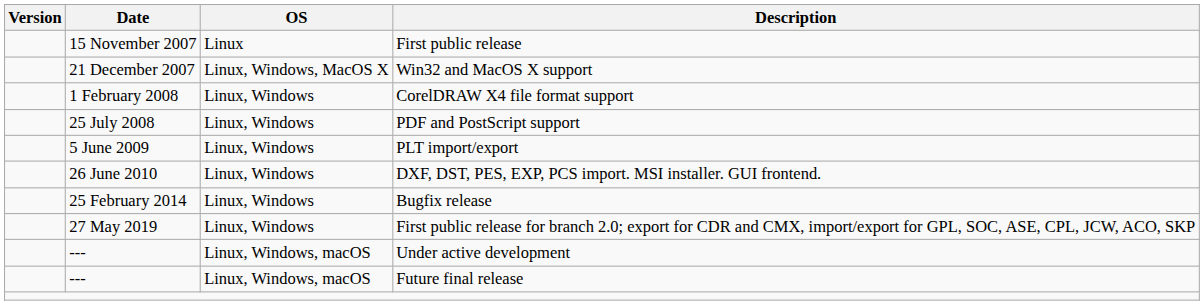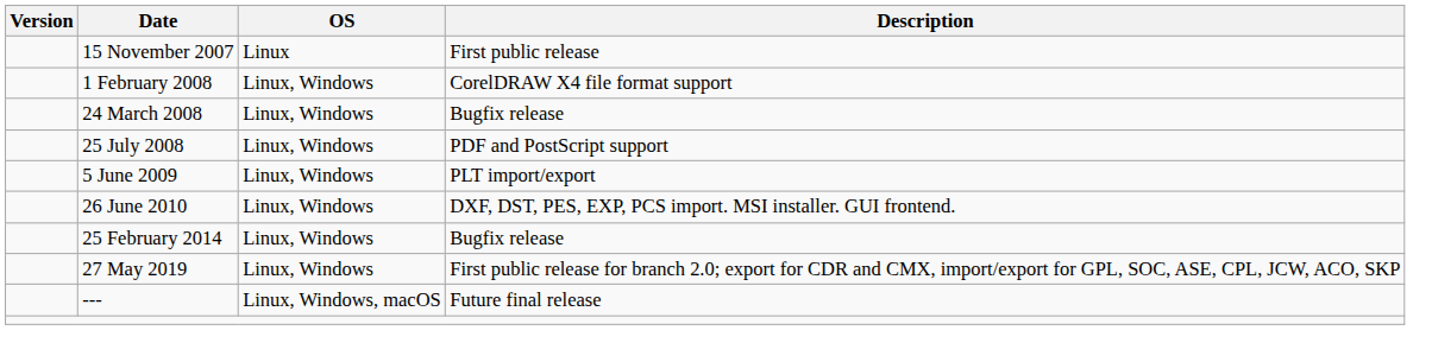 <table class="wikitable">
 <tr>
 <th>Version</th>
 <th>Date</th>
 <th>OS</th>
 <th>Description</th>
 </tr>
 <tr>
 <td></td>
 <td>15 November 2007</td>
 <td>Linux</td>
 <td>First public release</td>
 </tr>
 <tr>
 <td></td>
-<td>21 December 2007</td>
-<td>Linux, Windows, MacOS X</td>
-<td>Win32 and MacOS X support</td>
+<td>1 February 2008</td>
+<td>Linux, Windows</td>
+<td>CorelDRAW X4 file format support</td>
 </tr>
 <tr>
 <td></td>
-<td>1 February 2008</td>
+<td>24 March 2008</td>
 <td>Linux, Windows</td>
-<td>CorelDRAW X4 file format support</td>
+<td>Bugfix release</td>
 </tr>
 <tr>
 <td></td>
 <td>25 July 2008</td>
 <td>Linux, Windows</td>
 <td>PDF and PostScript support</td>
 </tr>
 <tr>
 <td></td>
 <td>5 June 2009</td>
 <td>Linux, Windows</td>
 <td>PLT import/export</td>
 </tr>
 <tr>
 <td></td>
 <td>26 June 2010</td>
 <td>Linux, Windows</td>
 <td>DXF, DST, PES, EXP, PCS import. MSI installer. GUI frontend.</td>
 </tr>
 <tr>
 <td></td>
 <td>25 February 2014</td>
 <td>Linux, Windows</td>
 <td>Bugfix release</td>
 </tr>
 <tr>
 <td></td>
 <td>27 May 2019</td>
 <td>Linux, Windows</td>
 <td>First public release for branch 2.0; export for CDR and CMX, import/export for GPL, SOC, ASE, CPL, JCW, ACO, SKP</td>
 </tr>
 <tr>
 <td></td>
 <td>---</td>
 <td>Linux, Windows, macOS</td>
-<td>Under active development</td>
-</tr>
-<tr>
-<td></td>
-<td>---</td>
-<td>Linux, Windows, macOS</td>
 <td>Future final release</td>
 </tr>
 <tr>
 <td colspan="4"></td>
 </tr>
 </table>
